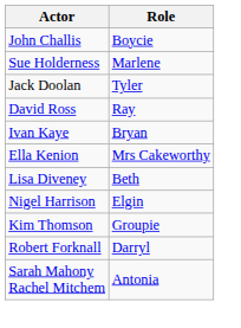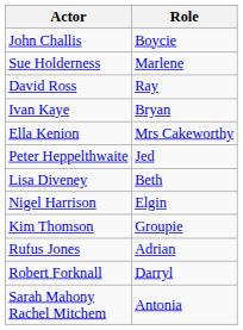 <table class="wikitable">
 <tr>
 <th>Actor</th>
 <th>Role</th>
 </tr>
 <tr>
 <td><a href='#'>John Challis</a></td>
 <td><a href='#'>Boycie</a></td>
 </tr>
 <tr>
 <td><a href='#'>Sue Holderness</a></td>
 <td><a href='#'>Marlene</a></td>
 </tr>
 <tr>
-<td>Jack Doolan</td>
-<td><a href='#'>Tyler</a></td>
-</tr>
-<tr>
 <td><a href='#'>David Ross</a></td>
 <td><a href='#'>Ray</a></td>
 </tr>
 <tr>
 <td><a href='#'>Ivan Kaye</a></td>
 <td><a href='#'>Bryan</a></td>
 </tr>
 <tr>
 <td><a href='#'>Ella Kenion</a></td>
 <td><a href='#'>Mrs Cakeworthy</a></td>
+</tr>
+<tr>
+<td><a href='#'>Peter Heppelthwaite</a></td>
+<td><a href='#'>Jed</a></td>
 </tr>
 <tr>
 <td><a href='#'>Lisa Diveney</a></td>
 <td><a href='#'>Beth</a></td>
 </tr>
 <tr>
 <td><a href='#'>Nigel Harrison</a></td>
 <td><a href='#'>Elgin</a></td>
 </tr>
 <tr>
 <td><a href='#'>Kim Thomson</a></td>
 <td><a href='#'>Groupie</a></td>
 </tr>
 <tr>
+<td><a href='#'>Rufus Jones</a></td>
+<td><a href='#'>Adrian</a></td>
+</tr>
+<tr>
 <td><a href='#'>Robert Forknall</a></td>
 <td><a href='#'>Darryl</a></td>
 </tr>
 <tr>
 <td><a href='#'>Sarah Mahony</a> <br> <a href='#'>Rachel Mitchem</a></td>
 <td><a href='#'>Antonia</a></td>
 </tr>
 </table>
